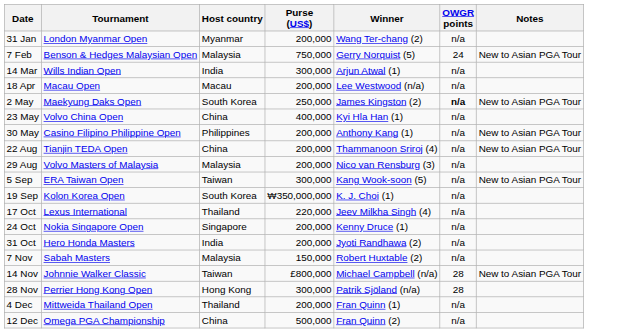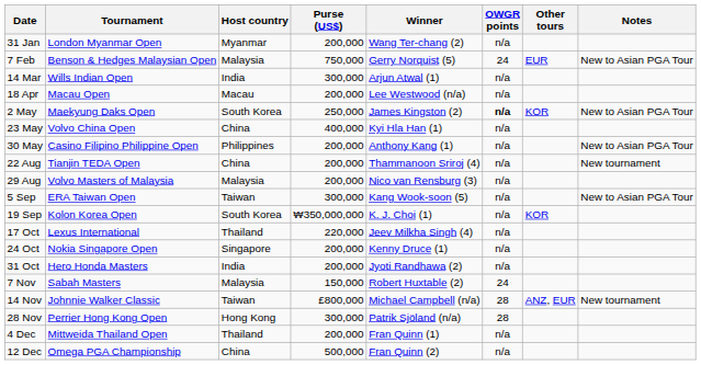 <table class="wikitable" style="font-size:95%">
 <tr>
 <th>Date</th>
 <th>Tournament</th>
 <th>Host country</th>
 <th>Purse<br>(<a href='#'>US$</a>)</th>
 <th>Winner</th>
 <th><a href='#'>OWGR</a><br>points</th>
+<th>Other<br>tours</th>
 <th>Notes</th>
 </tr>
 <tr>
 <td>31 Jan</td>
 <td><a href='#'>London Myanmar Open</a></td>
 <td>Myanmar</td>
 <td align=right>200,000</td>
 <td> <a href='#'>Wang Ter-chang</a> (2)</td>
 <td align=center>n/a</td>
 <td></td>
+<td></td>
 </tr>
 <tr>
 <td>7 Feb</td>
 <td><a href='#'>Benson & Hedges Malaysian Open</a></td>
 <td>Malaysia</td>
 <td align=right>750,000</td>
 <td> <a href='#'>Gerry Norquist</a> (5)</td>
 <td align=center>24</td>
+<td><a href='#'>EUR</a></td>
 <td>New to Asian PGA Tour</td>
 </tr>
 <tr>
 <td>14 Mar</td>
 <td><a href='#'>Wills Indian Open</a></td>
 <td>India</td>
 <td align=right>300,000</td>
 <td> <a href='#'>Arjun Atwal</a> (1)</td>
 <td align=center>n/a</td>
 <td></td>
+<td></td>
 </tr>
 <tr>
 <td>18 Apr</td>
 <td><a href='#'>Macau Open</a></td>
 <td>Macau</td>
 <td align=right>200,000</td>
 <td> <a href='#'>Lee Westwood</a> (n/a)</td>
 <td align=center>n/a</td>
 <td></td>
+<td></td>
 </tr>
 <tr>
 <td>2 May</td>
 <td><a href='#'>Maekyung Daks Open</a></td>
 <td>South Korea</td>
 <td align=right>250,000</td>
 <td> <a href='#'>James Kingston</a> (2)</td>
 <td align=center><strong>n/a</strong></td>
+<td><a href='#'>KOR</a></td>
 <td>New to Asian PGA Tour</td>
 </tr>
 <tr>
 <td>23 May</td>
 <td><a href='#'>Volvo China Open</a></td>
 <td>China</td>
 <td align=right>400,000</td>
 <td> <a href='#'>Kyi Hla Han</a> (1)</td>
 <td align=center>n/a</td>
 <td></td>
+<td></td>
 </tr>
 <tr>
 <td>30 May</td>
 <td><a href='#'>Casino Filipino Philippine Open</a></td>
 <td>Philippines</td>
 <td align=right>200,000</td>
 <td> <a href='#'>Anthony Kang</a> (1)</td>
 <td align=center>n/a</td>
+<td></td>
 <td>New to Asian PGA Tour</td>
 </tr>
 <tr>
 <td>22 Aug</td>
 <td><a href='#'>Tianjin TEDA Open</a></td>
 <td>China</td>
 <td align=right>200,000</td>
 <td> <a href='#'>Thammanoon Sriroj</a> (4)</td>
 <td align=center>n/a</td>
-<td>New to Asian PGA Tour</td>
+<td></td>
+<td>New tournament</td>
 </tr>
 <tr>
 <td>29 Aug</td>
 <td><a href='#'>Volvo Masters of Malaysia</a></td>
 <td>Malaysia</td>
 <td align=right>200,000</td>
 <td> <a href='#'>Nico van Rensburg</a> (3)</td>
 <td align=center>n/a</td>
 <td></td>
+<td></td>
 </tr>
 <tr>
 <td>5 Sep</td>
 <td><a href='#'>ERA Taiwan Open</a></td>
 <td>Taiwan</td>
 <td align=right>300,000</td>
 <td> <a href='#'>Kang Wook-soon</a> (5)</td>
 <td align=center>n/a</td>
+<td></td>
 <td>New to Asian PGA Tour</td>
 </tr>
 <tr>
 <td>19 Sep</td>
 <td><a href='#'>Kolon Korea Open</a></td>
 <td>South Korea</td>
 <td align=right>₩350,000,000</td>
 <td> <a href='#'>K. J. Choi</a> (1)</td>
 <td align=center>n/a</td>
+<td><a href='#'>KOR</a></td>
 <td></td>
 </tr>
 <tr>
 <td>17 Oct</td>
 <td><a href='#'>Lexus International</a></td>
 <td>Thailand</td>
 <td align=right>220,000</td>
 <td> <a href='#'>Jeev Milkha Singh</a> (4)</td>
 <td align=center>n/a</td>
 <td></td>
+<td></td>
 </tr>
 <tr>
 <td>24 Oct</td>
 <td><a href='#'>Nokia Singapore Open</a></td>
 <td>Singapore</td>
 <td align=right>200,000</td>
 <td> <a href='#'>Kenny Druce</a> (1)</td>
 <td align=center>n/a</td>
+<td></td>
 <td></td>
 </tr>
 <tr>
 <td>31 Oct</td>
 <td><a href='#'>Hero Honda Masters</a></td>
 <td>India</td>
 <td align=right>200,000</td>
 <td> <a href='#'>Jyoti Randhawa</a> (2)</td>
 <td align=center>n/a</td>
 <td></td>
+<td></td>
 </tr>
 <tr>
 <td>7 Nov</td>
 <td><a href='#'>Sabah Masters</a></td>
 <td>Malaysia</td>
 <td align=right>150,000</td>
 <td> <a href='#'>Robert Huxtable</a> (2)</td>
-<td align=center>n/a</td>
+<td align=center>24</td>
+<td></td>
 <td></td>
 </tr>
 <tr>
 <td>14 Nov</td>
 <td><a href='#'>Johnnie Walker Classic</a></td>
 <td>Taiwan</td>
 <td align=right>£800,000</td>
 <td> <a href='#'>Michael Campbell</a> (n/a)</td>
 <td align=center>28</td>
-<td>New to Asian PGA Tour</td>
+<td><a href='#'>ANZ</a>, <a href='#'>EUR</a></td>
+<td>New tournament</td>
 </tr>
 <tr>
 <td>28 Nov</td>
 <td><a href='#'>Perrier Hong Kong Open</a></td>
 <td>Hong Kong</td>
 <td align=right>300,000</td>
 <td> <a href='#'>Patrik Sjöland</a> (n/a)</td>
 <td align=center>28</td>
+<td></td>
 <td></td>
 </tr>
 <tr>
 <td>4 Dec</td>
 <td><a href='#'>Mittweida Thailand Open</a></td>
 <td>Thailand</td>
 <td align=right>200,000</td>
 <td> <a href='#'>Fran Quinn</a> (1)</td>
 <td align=center>n/a</td>
 <td></td>
+<td></td>
 </tr>
 <tr>
 <td>12 Dec</td>
 <td><a href='#'>Omega PGA Championship</a></td>
 <td>China</td>
 <td align=right>500,000</td>
 <td> <a href='#'>Fran Quinn</a> (2)</td>
 <td align=center>n/a</td>
 <td></td>
+<td></td>
 </tr>
 </table>
